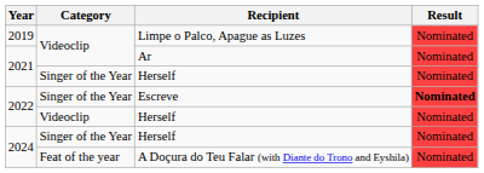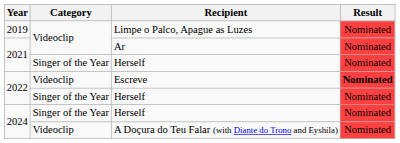 <table class="wikitable">
 <tr>
 <th>Year</th>
 <th>Category</th>
 <th>Recipient</th>
 <th>Result</th>
 </tr>
 <tr>
 <td>2019</td>
 <td rowspan="2">Videoclip</td>
 <td>Limpe o Palco, Apague as Luzes</td>
 <td style="background: #FF4040" align="center" class="table-yes2">Nominated</td>
 </tr>
 <tr>
 <td rowspan="2">2021</td>
 <td>Ar</td>
 <td style="background: #FF4040" align="center" class="table-yes2">Nominated</td>
 </tr>
 <tr>
 <td>Singer of the Year</td>
 <td>Herself</td>
 <td style="background: #FF4040" align="center" class="table-yes2">Nominated</td>
 </tr>
 <tr>
 <td rowspan="2">2022</td>
-<td>Singer of the Year</td>
+<td>Videoclip</td>
 <td>Escreve</td>
 <td style="background: #FF4040" align="center" class="table-yes2"><strong>Nominated</strong></td>
 </tr>
 <tr>
-<td>Videoclip</td>
+<td>Singer of the Year</td>
 <td>Herself</td>
 <td style="background: #FF4040" align="center" class="table-yes2">Nominated</td>
 </tr>
 <tr>
 <td rowspan= "2">2024</td>
 <td>Singer of the Year</td>
 <td>Herself</td>
 <td style="background: #FF4040" align="center" class="table-yes2">Nominated</td>
 </tr>
 <tr>
-<td>Feat of the year</td>
+<td>Videoclip</td>
 <td>A Doçura do Teu Falar <small>(with <a href='#'>Diante do Trono</a> and Eyshila)</small></td>
 <td style="background: #FF4040" align="center" class="table-yes2">Nominated</td>
 </tr>
 </table>
